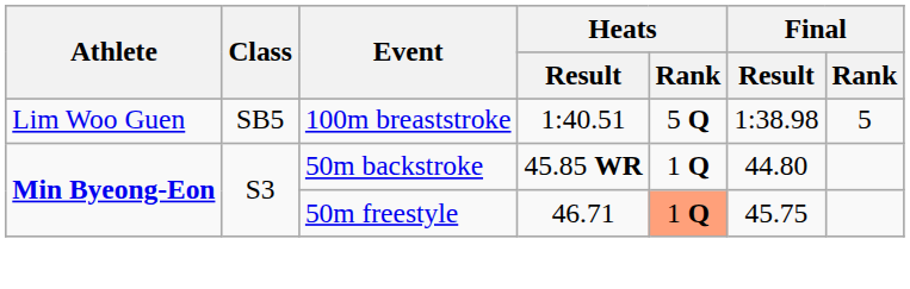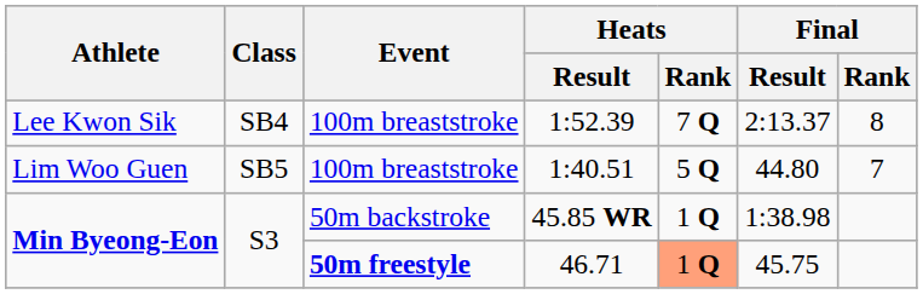 <table class=wikitable style="font-size:90%">
 <tr>
 <th rowspan="2">Athlete</th>
 <th rowspan="2">Class</th>
 <th rowspan="2">Event</th>
 <th colspan="2">Heats</th>
 <th colspan="2">Final</th>
 </tr>
 <tr>
 <th>Result</th>
 <th>Rank</th>
 <th>Result</th>
 <th>Rank</th>
 </tr>
 <tr>
+<td><a href='#'>Lee Kwon Sik</a></td>
+<td style="text-align:center;">SB4</td>
+<td><a href='#'>100m breaststroke</a></td>
+<td style="text-align:center;">1:52.39</td>
+<td style="text-align:center;">7 <strong>Q</strong></td>
+<td style="text-align:center;">2:13.37</td>
+<td style="text-align:center;">8</td>
+</tr>
+<tr>
 <td><a href='#'>Lim Woo Guen</a></td>
 <td style="text-align:center;">SB5</td>
 <td><a href='#'>100m breaststroke</a></td>
 <td style="text-align:center;">1:40.51</td>
 <td style="text-align:center;">5 <strong>Q</strong></td>
-<td style="text-align:center;">1:38.98</td>
-<td style="text-align:center;">5</td>
+<td style="text-align:center;">44.80</td>
+<td style="text-align:center;">7</td>
 </tr>
 <tr>
 <td rowspan="2"><strong><a href='#'>Min Byeong-Eon</a></strong></td>
 <td rowspan="2" style="text-align:center;">S3</td>
 <td><a href='#'>50m backstroke</a></td>
 <td style="text-align:center;">45.85 <strong>WR</strong></td>
 <td style="text-align:center;">1 <strong>Q</strong></td>
-<td style="text-align:center;">44.80</td>
+<td style="text-align:center;">1:38.98</td>
 <td style="text-align:center;"></td>
 </tr>
 <tr>
-<td><a href='#'>50m freestyle</a></td>
+<td><strong><a href='#'>50m freestyle</a></strong></td>
 <td style="text-align:center;">46.71</td>
 <td style="background: lightsalmon; text-align:center;">1 <strong>Q</strong></td>
 <td style="text-align:center;">45.75</td>
 <td style="text-align:center;"></td>
 </tr>
 </table>
